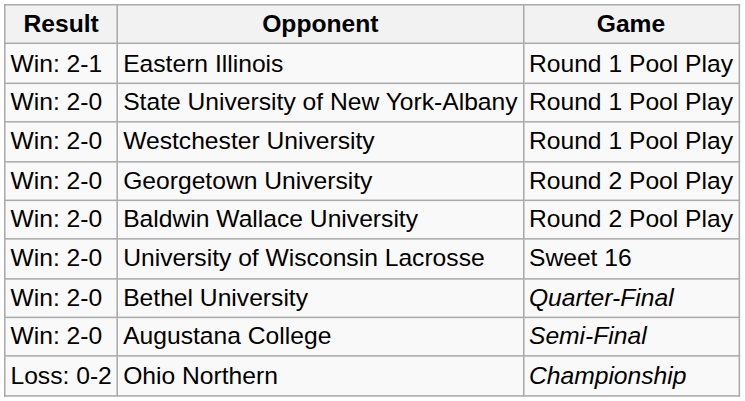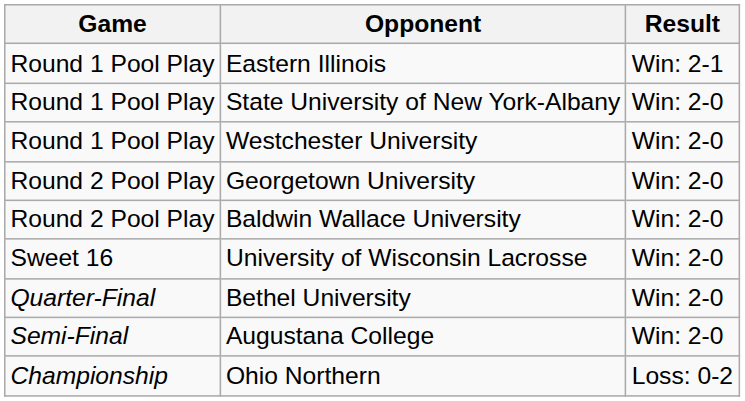 <table class="wikitable">
 <tr>
+<th>Game</th>
+<th>Opponent</th>
 <th>Result</th>
-<th>Opponent</th>
-<th>Game</th>
 </tr>
 <tr>
+<td>Round 1 Pool Play</td>
+<td>Eastern Illinois</td>
 <td>Win: 2-1</td>
-<td>Eastern Illinois</td>
-<td>Round 1 Pool Play</td>
 </tr>
 <tr>
+<td>Round 1 Pool Play</td>
+<td>State University of New York-Albany</td>
 <td>Win: 2-0</td>
-<td>State University of New York-Albany</td>
-<td>Round 1 Pool Play</td>
 </tr>
 <tr>
+<td>Round 1 Pool Play</td>
+<td>Westchester University</td>
 <td>Win: 2-0</td>
-<td>Westchester University</td>
-<td>Round 1 Pool Play</td>
 </tr>
 <tr>
+<td>Round 2 Pool Play</td>
+<td>Georgetown University</td>
 <td>Win: 2-0</td>
-<td>Georgetown University</td>
-<td>Round 2 Pool Play</td>
 </tr>
 <tr>
+<td>Round 2 Pool Play</td>
+<td>Baldwin Wallace University</td>
 <td>Win: 2-0</td>
-<td>Baldwin Wallace University</td>
-<td>Round 2 Pool Play</td>
 </tr>
 <tr>
+<td>Sweet 16</td>
+<td>University of Wisconsin Lacrosse</td>
 <td>Win: 2-0</td>
-<td>University of Wisconsin Lacrosse</td>
-<td>Sweet 16</td>
 </tr>
 <tr>
+<td><em>Quarter-Final</em></td>
+<td>Bethel University</td>
 <td>Win: 2-0</td>
-<td>Bethel University</td>
-<td><em>Quarter-Final</em></td>
 </tr>
 <tr>
+<td><em>Semi-Final</em></td>
+<td>Augustana College</td>
 <td>Win: 2-0</td>
-<td>Augustana College</td>
-<td><em>Semi-Final</em></td>
 </tr>
 <tr>
+<td><em>Championship</em></td>
+<td>Ohio Northern</td>
 <td>Loss: 0-2</td>
-<td>Ohio Northern</td>
-<td><em>Championship</em></td>
 </tr>
 </table>
